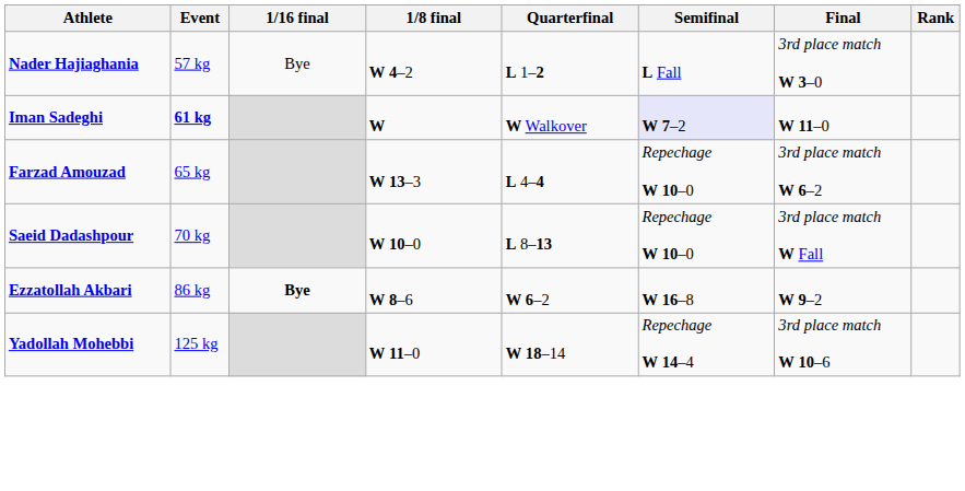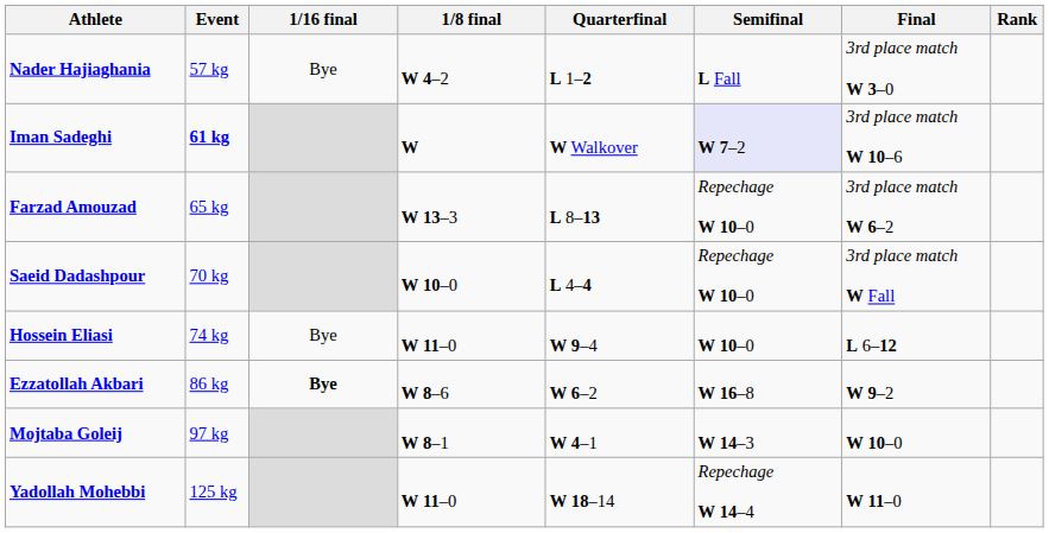 <table class="wikitable" width="98%" style="text-align:left; font-size:90%">
 <tr>
 <th width="17%">Athlete</th>
 <th width="6%">Event</th>
 <th width="14%">1/16 final</th>
 <th width="14%">1/8 final</th>
 <th width="14%">Quarterfinal</th>
 <th width="14%">Semifinal</th>
 <th width="14%">Final</th>
 <th width="5%">Rank</th>
 </tr>
 <tr>
 <td><strong><a href='#'>Nader Hajiaghania</a></strong></td>
 <td><a href='#'>57 kg</a></td>
 <td align=center>Bye</td>
 <td><br><strong>W</strong> <strong>4</strong>–2</td>
 <td><br><strong>L</strong> 1–<strong>2</strong></td>
 <td><br><strong>L</strong> <a href='#'>Fall</a></td>
 <td><em>3rd place match</em><br><br><strong>W</strong> <strong>3</strong>–0</td>
 <td align=center></td>
 </tr>
 <tr>
 <td><strong><a href='#'>Iman Sadeghi</a></strong></td>
 <td><strong><a href='#'>61 kg</a></strong></td>
 <td bgcolor=#DCDCDC></td>
 <td><br><strong>W</strong> </td>
 <td><br><strong>W</strong> <a href='#'>Walkover</a></td>
 <td style="background: lavender;"><br><strong>W</strong> <strong>7</strong>–2</td>
-<td><br><strong>W</strong> <strong>11</strong>–0</td>
+<td><em>3rd place match</em><br><br><strong>W</strong> <strong>10</strong>–6</td>
 <td align=center></td>
 </tr>
 <tr>
 <td><strong><a href='#'>Farzad Amouzad</a></strong></td>
 <td><a href='#'>65 kg</a></td>
 <td bgcolor=#DCDCDC></td>
 <td><br><strong>W</strong> <strong>13</strong>–3</td>
-<td><br><strong>L</strong> 4–<strong>4</strong></td>
+<td><br><strong>L</strong> 8–<strong>13</strong></td>
 <td><em>Repechage</em><br><br><strong>W</strong> <strong>10</strong>–0</td>
 <td><em>3rd place match</em><br><br><strong>W</strong> <strong>6</strong>–2</td>
 <td align=center></td>
 </tr>
 <tr>
 <td><strong><a href='#'>Saeid Dadashpour</a></strong></td>
 <td><a href='#'>70 kg</a></td>
 <td bgcolor=#DCDCDC></td>
 <td><br><strong>W</strong> <strong>10</strong>–0</td>
-<td><br><strong>L</strong> 8–<strong>13</strong></td>
+<td><br><strong>L</strong> 4–<strong>4</strong></td>
 <td><em>Repechage</em><br><br><strong>W</strong> <strong>10</strong>–0</td>
 <td><em>3rd place match</em><br><br><strong>W</strong> <a href='#'>Fall</a></td>
+<td align=center></td>
+</tr>
+<tr>
+<td><strong><a href='#'>Hossein Eliasi</a></strong></td>
+<td><a href='#'>74 kg</a></td>
+<td align=center>Bye</td>
+<td><br><strong>W</strong> <strong>11</strong>–0</td>
+<td><br><strong>W</strong> <strong>9</strong>–4</td>
+<td><br><strong>W</strong> <strong>10</strong>–0</td>
+<td><br><strong>L</strong> 6–<strong>12</strong></td>
 <td align=center></td>
 </tr>
 <tr>
 <td><strong><a href='#'>Ezzatollah Akbari</a></strong></td>
 <td><a href='#'>86 kg</a></td>
 <td align=center><strong>Bye</strong></td>
 <td><br><strong>W</strong> <strong>8</strong>–6</td>
 <td><br><strong>W</strong> <strong>6</strong>–2</td>
 <td><br><strong>W</strong> <strong>16</strong>–8</td>
 <td><br><strong>W</strong> <strong>9</strong>–2</td>
 <td align=center></td>
 </tr>
 <tr>
+<td><strong><a href='#'>Mojtaba Goleij</a></strong></td>
+<td><a href='#'>97 kg</a></td>
+<td bgcolor=#DCDCDC></td>
+<td><br><strong>W</strong> <strong>8</strong>–1</td>
+<td><br><strong>W</strong> <strong>4</strong>–1</td>
+<td><br><strong>W</strong> <strong>14</strong>–3</td>
+<td><br><strong>W</strong> <strong>10</strong>–0</td>
+<td align=center></td>
+</tr>
+<tr>
 <td><strong><a href='#'>Yadollah Mohebbi</a></strong></td>
 <td><a href='#'>125 kg</a></td>
 <td bgcolor=#DCDCDC></td>
 <td><br><strong>W</strong> <strong>11</strong>–0</td>
 <td><br><strong>W</strong> <strong>18</strong>–14</td>
 <td><em>Repechage</em><br><br><strong>W</strong> <strong>14</strong>–4</td>
-<td><em>3rd place match</em><br><br><strong>W</strong> <strong>10</strong>–6</td>
+<td><br><strong>W</strong> <strong>11</strong>–0</td>
 <td align=center></td>
 </tr>
 </table>
